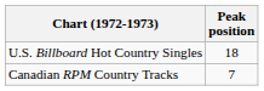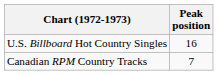 <table class="wikitable sortable">
 <tr>
 <th align="left">Chart (1972-1973)</th>
 <th align="center">Peak<br>position</th>
 </tr>
 <tr>
 <td align="left">U.S. <em>Billboard</em> Hot Country Singles</td>
-<td align="center">18</td>
+<td align="center">16</td>
 </tr>
 <tr>
 <td align="left">Canadian <em>RPM</em> Country Tracks</td>
 <td align="center">7</td>
 </tr>
 </table>
